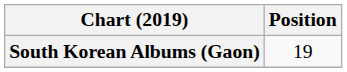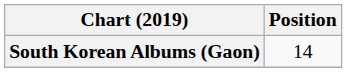 <table class="wikitable sortable plainrowheaders" style="text-align:center">
 <tr>
 <th scope="col">Chart (2019)</th>
 <th scope="col">Position</th>
 </tr>
 <tr>
 <th scope="row">South Korean Albums (Gaon)</th>
-<td>19</td>
+<td>14</td>
 </tr>
 <tr>
 </tr>
 </table>
